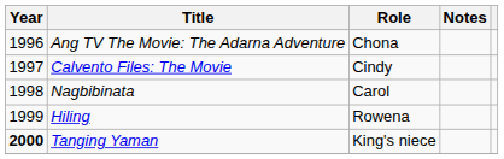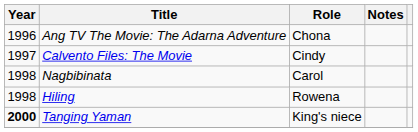 <table class="wikitable sortable" >
 <tr>
 <th>Year</th>
 <th>Title</th>
 <th>Role</th>
 <th class="unsortable">Notes </th>
 <th scope="col" class="unsortable"> </th>
 </tr>
 <tr>
 <td>1996 </td>
 <td><em>Ang TV The Movie: The Adarna Adventure</em></td>
 <td>Chona</td>
 <td></td>
 <td></td>
 </tr>
 <tr>
 <td>1997</td>
 <td><em><a href='#'>Calvento Files: The Movie</a></em></td>
 <td>Cindy</td>
 <td></td>
 <td></td>
 </tr>
 <tr>
 <td>1998</td>
 <td><em>Nagbibinata</em></td>
 <td>Carol</td>
 <td></td>
 <td></td>
 </tr>
 <tr>
-<td>1999</td>
+<td>1998</td>
 <td><em><a href='#'>Hiling</a></em></td>
 <td>Rowena</td>
 <td></td>
 <td></td>
 </tr>
 <tr>
 <td><strong>2000</strong></td>
 <td><em><a href='#'>Tanging Yaman</a></em></td>
 <td>King's niece</td>
 <td></td>
 <td></td>
 </tr>
 <tr>
 </tr>
 </table>
